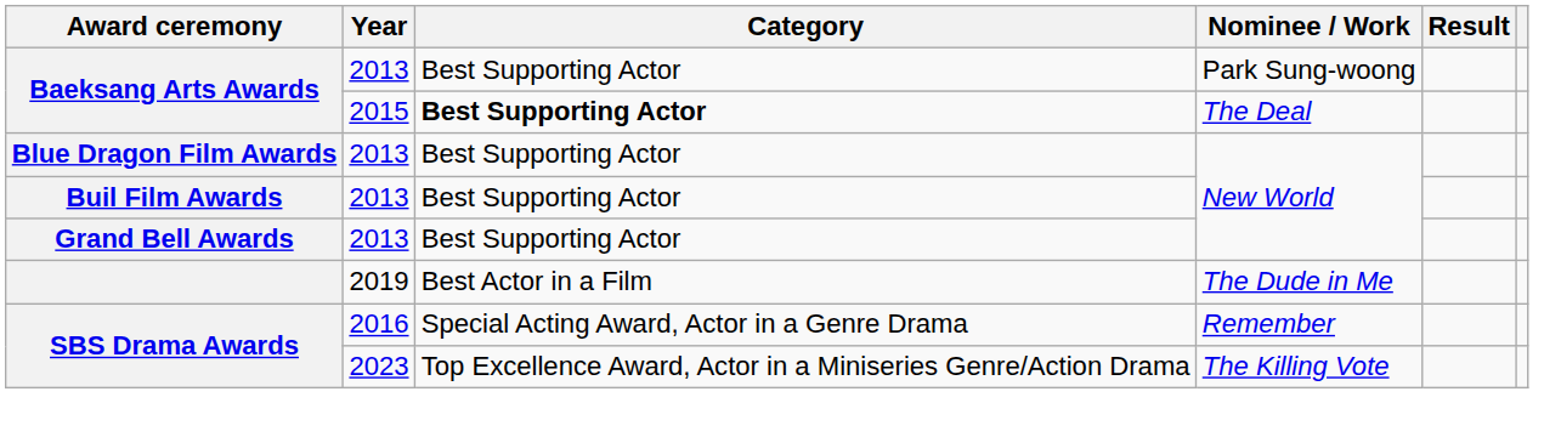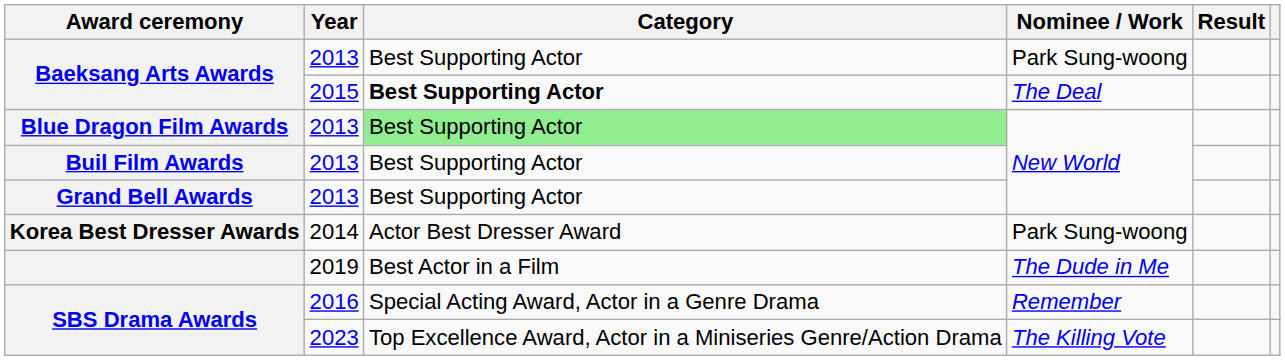 <table class="wikitable plainrowheaders sortable">
 <tr>
 <th scope="col">Award ceremony</th>
 <th scope="col">Year</th>
 <th scope="col">Category </th>
 <th scope="col">Nominee / Work</th>
 <th scope="col">Result</th>
 <th scope="col" class="unsortable"></th>
 </tr>
 <tr>
 <th scope="row" rowspan="2"><a href='#'>Baeksang Arts Awards</a></th>
 <td style="text-align:center"><a href='#'>2013</a></td>
 <td>Best Supporting Actor</td>
 <td>Park Sung-woong</td>
 <td></td>
 <td style="text-align:center"></td>
 </tr>
 <tr>
 <td style="text-align:center"><a href='#'>2015</a></td>
 <td><strong>Best Supporting Actor</strong></td>
 <td><em><a href='#'>The Deal</a></em></td>
 <td></td>
 <td style="text-align:center"></td>
 </tr>
 <tr>
 <th scope="row"><a href='#'>Blue Dragon Film Awards</a></th>
 <td style="text-align:center"><a href='#'>2013</a></td>
-<td>Best Supporting Actor</td>
+<td style="background: lightgreen;">Best Supporting Actor</td>
 <td rowspan="3"><em><a href='#'>New World</a></em></td>
 <td></td>
 <td style="text-align:center"></td>
 </tr>
 <tr>
 <th scope="row"><a href='#'>Buil Film Awards</a></th>
 <td style="text-align:center"><a href='#'>2013</a></td>
 <td>Best Supporting Actor</td>
 <td></td>
 <td style="text-align:center"></td>
 </tr>
 <tr>
 <th scope="row"><a href='#'>Grand Bell Awards</a></th>
 <td style="text-align:center"><a href='#'>2013</a></td>
 <td>Best Supporting Actor</td>
+<td></td>
+<td style="text-align:center"></td>
+</tr>
+<tr>
+<th scope="row">Korea Best Dresser Awards</th>
+<td style="text-align:center">2014</td>
+<td>Actor Best Dresser Award</td>
+<td>Park Sung-woong</td>
 <td></td>
 <td style="text-align:center"></td>
 </tr>
 <tr>
 <th scope="row"></th>
 <td style="text-align:center">2019</td>
 <td>Best Actor in a Film</td>
 <td><em><a href='#'>The Dude in Me</a></em></td>
 <td></td>
 <td style="text-align:center"></td>
 </tr>
 <tr>
 <th scope="row" rowspan="2"><a href='#'>SBS Drama Awards</a></th>
 <td style="text-align:center"><a href='#'>2016</a></td>
 <td>Special Acting Award, Actor in a Genre Drama</td>
 <td><em><a href='#'>Remember</a></em></td>
 <td></td>
 <td style="text-align:center"></td>
 </tr>
 <tr>
 <td style="text-align:center"><a href='#'>2023</a></td>
 <td>Top Excellence Award, Actor in a Miniseries Genre/Action Drama</td>
 <td><em><a href='#'>The Killing Vote</a></em></td>
 <td></td>
 <td style="text-align:center"></td>
 </tr>
 </table>
